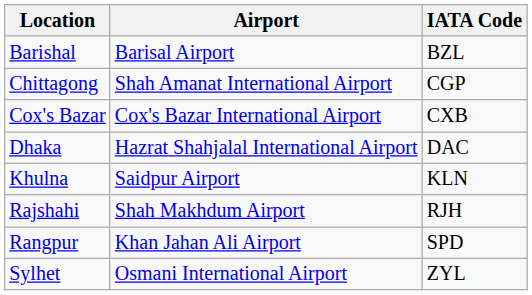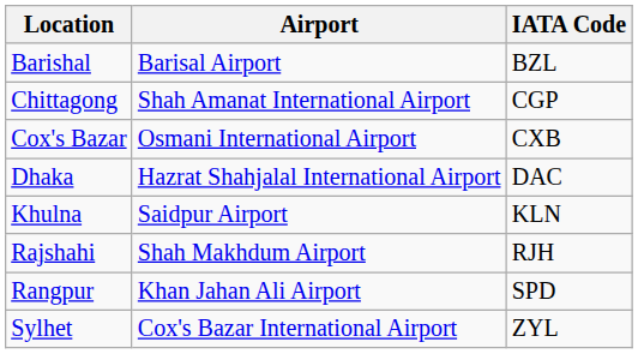 <table class="wikitable">
 <tr>
 <th>Location</th>
 <th>Airport</th>
 <th>IATA Code</th>
 </tr>
 <tr>
 <td><a href='#'>Barishal</a></td>
 <td><a href='#'>Barisal Airport</a></td>
 <td>BZL</td>
 </tr>
 <tr>
 <td><a href='#'>Chittagong</a></td>
 <td><a href='#'>Shah Amanat International Airport</a></td>
 <td>CGP</td>
 </tr>
 <tr>
 <td><a href='#'>Cox's Bazar</a></td>
-<td><a href='#'>Cox's Bazar International Airport</a></td>
+<td><a href='#'>Osmani International Airport</a></td>
 <td>CXB</td>
 </tr>
 <tr>
 <td><a href='#'>Dhaka</a></td>
 <td><a href='#'>Hazrat Shahjalal International Airport</a></td>
 <td>DAC</td>
 </tr>
 <tr>
 <td><a href='#'>Khulna</a></td>
 <td><a href='#'>Saidpur Airport</a></td>
 <td>KLN</td>
 </tr>
 <tr>
 <td><a href='#'>Rajshahi</a></td>
 <td><a href='#'>Shah Makhdum Airport</a></td>
 <td>RJH</td>
 </tr>
 <tr>
 <td><a href='#'>Rangpur</a></td>
 <td><a href='#'>Khan Jahan Ali Airport</a></td>
 <td>SPD</td>
 </tr>
 <tr>
 <td><a href='#'>Sylhet</a></td>
-<td><a href='#'>Osmani International Airport</a></td>
+<td><a href='#'>Cox's Bazar International Airport</a></td>
 <td>ZYL</td>
 </tr>
 </table>
